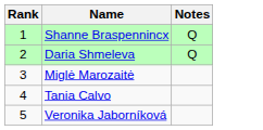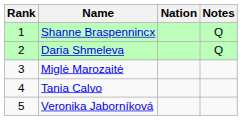 <table class="wikitable sortable" style="text-align:center">
 <tr>
 <th>Rank</th>
 <th>Name</th>
+<th>Nation</th>
 <th>Notes</th>
 </tr>
 <tr bgcolor=bbffbb>
 <td>1</td>
 <td align=left><a href='#'>Shanne Braspennincx</a></td>
+<td align=left></td>
 <td>Q</td>
 </tr>
 <tr bgcolor=bbffbb>
 <td>2</td>
 <td align=left><a href='#'>Daria Shmeleva</a></td>
+<td align=left></td>
 <td>Q</td>
 </tr>
 <tr>
 <td>3</td>
 <td align=left><a href='#'>Miglė Marozaitė</a></td>
+<td align=left></td>
 <td></td>
 </tr>
 <tr>
 <td>4</td>
 <td align=left><a href='#'>Tania Calvo</a></td>
+<td align=left></td>
 <td></td>
 </tr>
 <tr>
 <td>5</td>
 <td align=left><a href='#'>Veronika Jaborníková</a></td>
+<td align=left></td>
 <td></td>
 </tr>
 </table>
